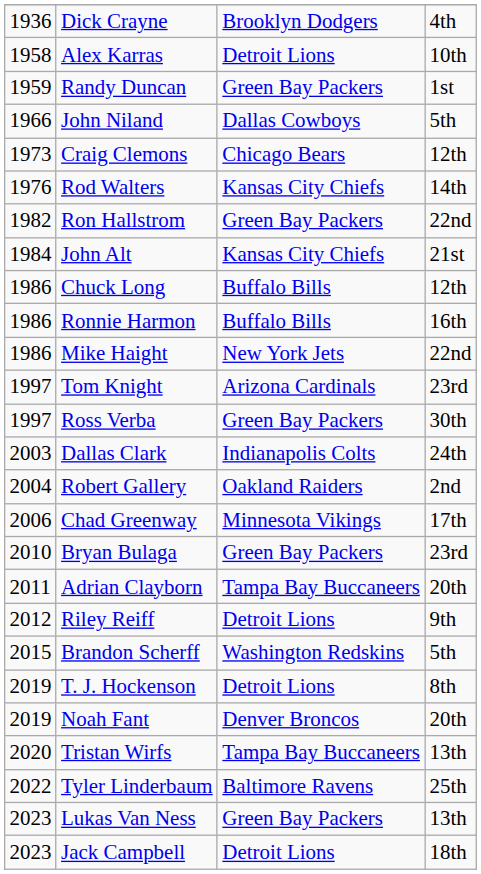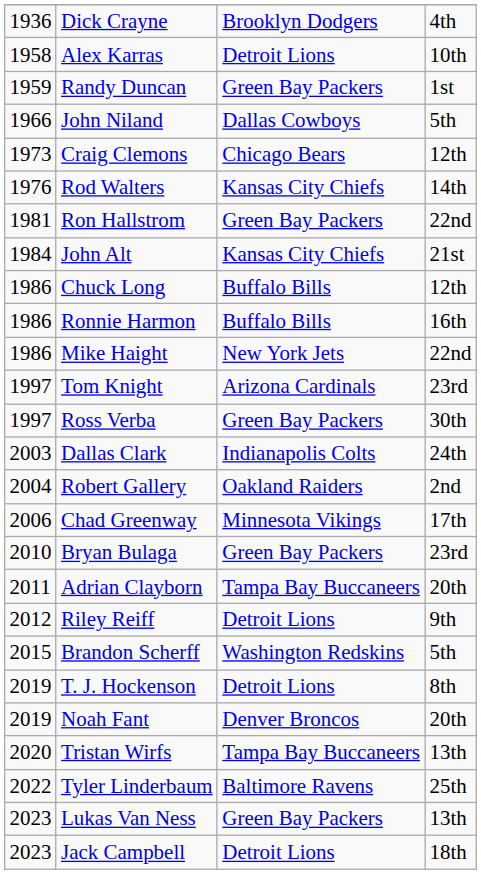 <table class="wikitable">
 <tr>
 </tr>
 <tr>
 <td>1936</td>
 <td><a href='#'>Dick Crayne</a></td>
 <td><a href='#'>Brooklyn Dodgers</a></td>
 <td>4th</td>
 </tr>
 <tr>
 <td>1958</td>
 <td><a href='#'>Alex Karras</a></td>
 <td><a href='#'>Detroit Lions</a></td>
 <td>10th</td>
 </tr>
 <tr>
 <td>1959</td>
 <td><a href='#'>Randy Duncan</a></td>
 <td><a href='#'>Green Bay Packers</a></td>
 <td>1st</td>
 </tr>
 <tr>
 <td>1966</td>
 <td><a href='#'>John Niland</a></td>
 <td><a href='#'>Dallas Cowboys</a></td>
 <td>5th</td>
 </tr>
 <tr>
 <td>1973</td>
 <td><a href='#'>Craig Clemons</a></td>
 <td><a href='#'>Chicago Bears</a></td>
 <td>12th</td>
 </tr>
 <tr>
 <td>1976</td>
 <td><a href='#'>Rod Walters</a></td>
 <td><a href='#'>Kansas City Chiefs</a></td>
 <td>14th</td>
 </tr>
 <tr>
-<td>1982</td>
+<td>1981</td>
 <td><a href='#'>Ron Hallstrom</a></td>
 <td><a href='#'>Green Bay Packers</a></td>
 <td>22nd</td>
 </tr>
 <tr>
 <td>1984</td>
 <td><a href='#'>John Alt</a></td>
 <td><a href='#'>Kansas City Chiefs</a></td>
 <td>21st</td>
 </tr>
 <tr>
 <td>1986</td>
 <td><a href='#'>Chuck Long</a></td>
 <td><a href='#'>Buffalo Bills</a></td>
 <td>12th</td>
 </tr>
 <tr>
 <td>1986</td>
 <td><a href='#'>Ronnie Harmon</a></td>
 <td><a href='#'>Buffalo Bills</a></td>
 <td>16th</td>
 </tr>
 <tr>
 <td>1986</td>
 <td><a href='#'>Mike Haight</a></td>
 <td><a href='#'>New York Jets</a></td>
 <td>22nd</td>
 </tr>
 <tr>
 <td>1997</td>
 <td><a href='#'>Tom Knight</a></td>
 <td><a href='#'>Arizona Cardinals</a></td>
 <td>23rd</td>
 </tr>
 <tr>
 <td>1997</td>
 <td><a href='#'>Ross Verba</a></td>
 <td><a href='#'>Green Bay Packers</a></td>
 <td>30th</td>
 </tr>
 <tr>
 <td>2003</td>
 <td><a href='#'>Dallas Clark</a></td>
 <td><a href='#'>Indianapolis Colts</a></td>
 <td>24th</td>
 </tr>
 <tr>
 <td>2004</td>
 <td><a href='#'>Robert Gallery</a></td>
 <td><a href='#'>Oakland Raiders</a></td>
 <td>2nd</td>
 </tr>
 <tr>
 <td>2006</td>
 <td><a href='#'>Chad Greenway</a></td>
 <td><a href='#'>Minnesota Vikings</a></td>
 <td>17th</td>
 </tr>
 <tr>
 <td>2010</td>
 <td><a href='#'>Bryan Bulaga</a></td>
 <td><a href='#'>Green Bay Packers</a></td>
 <td>23rd</td>
 </tr>
 <tr>
 <td>2011</td>
 <td><a href='#'>Adrian Clayborn</a></td>
 <td><a href='#'>Tampa Bay Buccaneers</a></td>
 <td>20th</td>
 </tr>
 <tr>
 <td>2012</td>
 <td><a href='#'>Riley Reiff</a></td>
 <td><a href='#'>Detroit Lions</a></td>
 <td>9th</td>
 </tr>
 <tr>
 <td>2015</td>
 <td><a href='#'>Brandon Scherff</a></td>
 <td><a href='#'>Washington Redskins</a></td>
 <td>5th</td>
 </tr>
 <tr>
 <td>2019</td>
 <td><a href='#'>T. J. Hockenson</a></td>
 <td><a href='#'>Detroit Lions</a></td>
 <td>8th</td>
 </tr>
 <tr>
 <td>2019</td>
 <td><a href='#'>Noah Fant</a></td>
 <td><a href='#'>Denver Broncos</a></td>
 <td>20th</td>
 </tr>
 <tr>
 <td>2020</td>
 <td><a href='#'>Tristan Wirfs</a></td>
 <td><a href='#'>Tampa Bay Buccaneers</a></td>
 <td>13th</td>
 </tr>
 <tr>
 <td>2022</td>
 <td><a href='#'>Tyler Linderbaum</a></td>
 <td><a href='#'>Baltimore Ravens</a></td>
 <td>25th</td>
 </tr>
 <tr>
 <td>2023</td>
 <td><a href='#'>Lukas Van Ness</a></td>
 <td><a href='#'>Green Bay Packers</a></td>
 <td>13th</td>
 </tr>
 <tr>
 <td>2023</td>
 <td><a href='#'>Jack Campbell</a></td>
 <td><a href='#'>Detroit Lions</a></td>
 <td>18th</td>
 </tr>
 </table>
